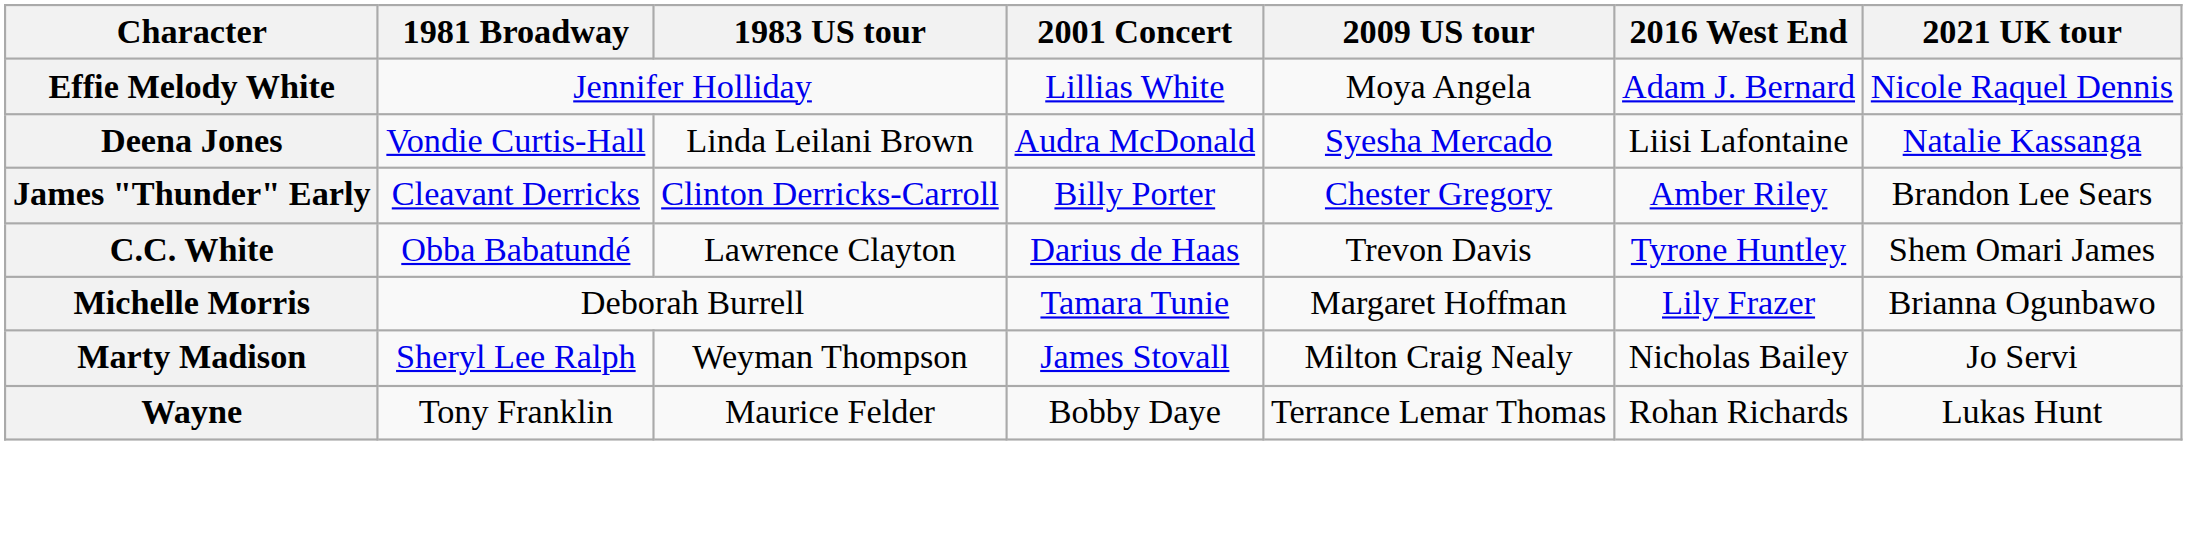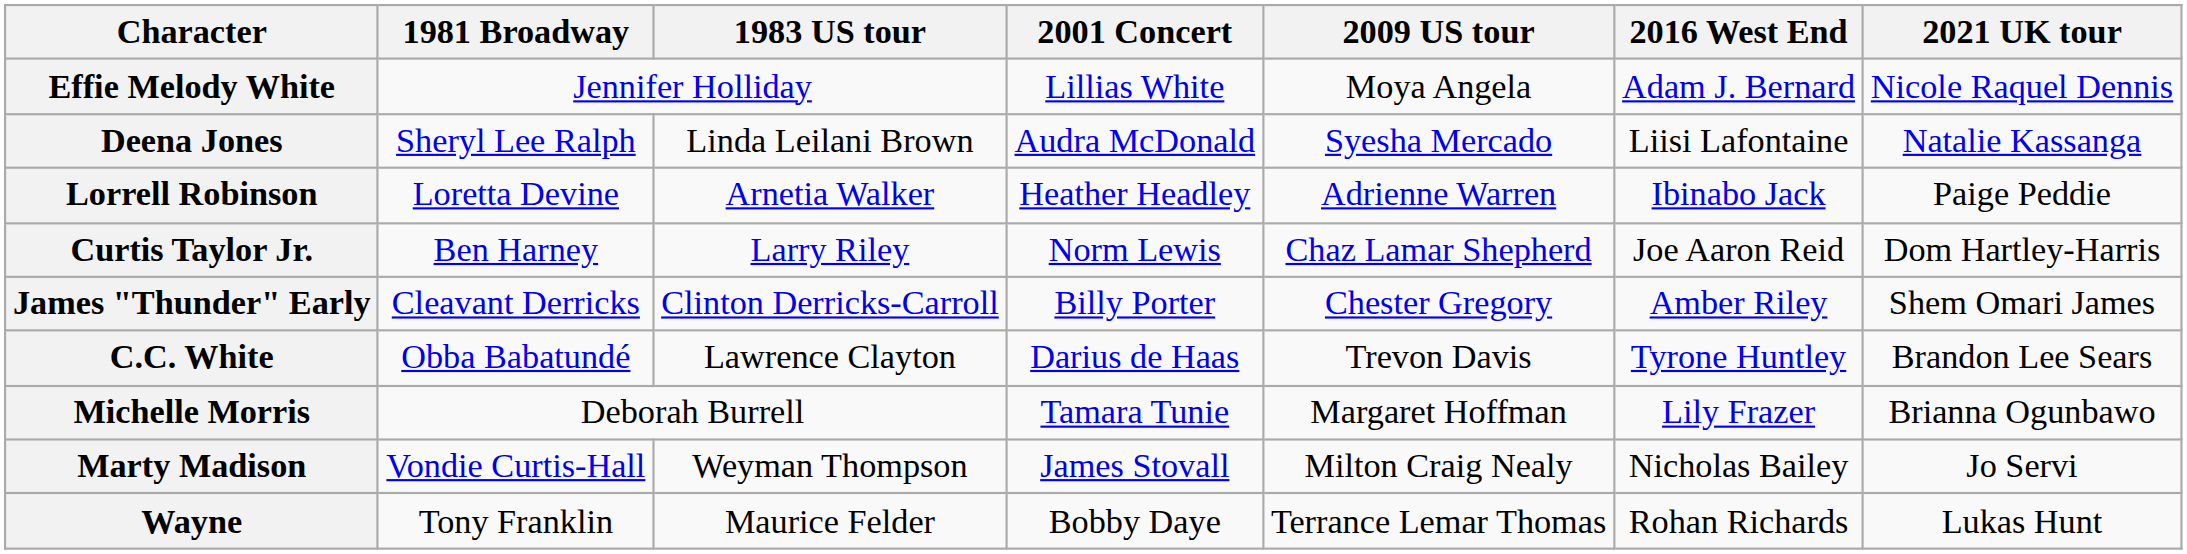 <table class="wikitable" style="width:100;">
 <tr>
 <th>Character</th>
 <th>1981 Broadway</th>
 <th>1983 US tour</th>
 <th>2001 Concert</th>
 <th>2009 US tour</th>
 <th>2016 West End</th>
 <th>2021 UK tour</th>
 </tr>
 <tr>
 <th>Effie Melody White</th>
 <td colspan='2' align=center><a href='#'>Jennifer Holliday</a></td>
 <td align=center><a href='#'>Lillias White</a></td>
 <td align=center>Moya Angela</td>
 <td align=center><a href='#'>Adam J. Bernard</a></td>
 <td align=center><a href='#'>Nicole Raquel Dennis</a></td>
 </tr>
 <tr>
 <th>Deena Jones</th>
-<td align=center><a href='#'>Vondie Curtis-Hall</a></td>
+<td align=center><a href='#'>Sheryl Lee Ralph</a></td>
 <td align=center>Linda Leilani Brown</td>
 <td align=center><a href='#'>Audra McDonald</a></td>
 <td align=center><a href='#'>Syesha Mercado</a></td>
 <td align=center>Liisi Lafontaine</td>
 <td align=center><a href='#'>Natalie Kassanga</a></td>
+</tr>
+<tr>
+<th>Lorrell Robinson</th>
+<td align=center><a href='#'>Loretta Devine</a></td>
+<td align=center><a href='#'>Arnetia Walker</a></td>
+<td align=center><a href='#'>Heather Headley</a></td>
+<td align=center><a href='#'>Adrienne Warren</a></td>
+<td align=center><a href='#'>Ibinabo Jack</a></td>
+<td align=center>Paige Peddie</td>
+</tr>
+<tr>
+<th>Curtis Taylor Jr.</th>
+<td align=center><a href='#'>Ben Harney</a></td>
+<td align=center><a href='#'>Larry Riley</a></td>
+<td align=center><a href='#'>Norm Lewis</a></td>
+<td align=center><a href='#'>Chaz Lamar Shepherd</a></td>
+<td align=center>Joe Aaron Reid</td>
+<td align=center>Dom Hartley-Harris</td>
 </tr>
 <tr>
 <th>James "Thunder" Early</th>
 <td align=center><a href='#'>Cleavant Derricks</a></td>
 <td align=center><a href='#'>Clinton Derricks-Carroll</a></td>
 <td align=center><a href='#'>Billy Porter</a></td>
 <td align=center><a href='#'>Chester Gregory</a></td>
 <td align=center><a href='#'>Amber Riley</a></td>
-<td align=center>Brandon Lee Sears</td>
+<td align=center>Shem Omari James</td>
 </tr>
 <tr>
 <th>C.C. White</th>
 <td align=center><a href='#'>Obba Babatundé</a></td>
 <td align=center>Lawrence Clayton</td>
 <td align=center><a href='#'>Darius de Haas</a></td>
 <td align=center>Trevon Davis</td>
 <td align=center><a href='#'>Tyrone Huntley</a></td>
-<td align=center>Shem Omari James</td>
+<td align=center>Brandon Lee Sears</td>
 </tr>
 <tr>
 <th>Michelle Morris</th>
 <td colspan='2' align=center>Deborah Burrell</td>
 <td align=center><a href='#'>Tamara Tunie</a></td>
 <td align=center>Margaret Hoffman</td>
 <td align=center><a href='#'>Lily Frazer</a></td>
 <td align=center>Brianna Ogunbawo</td>
 </tr>
 <tr>
 <th>Marty Madison</th>
-<td align=center><a href='#'>Sheryl Lee Ralph</a></td>
+<td align=center><a href='#'>Vondie Curtis-Hall</a></td>
 <td align=center>Weyman Thompson</td>
 <td align=center><a href='#'>James Stovall</a></td>
 <td align=center>Milton Craig Nealy</td>
 <td align=center>Nicholas Bailey</td>
 <td align=center>Jo Servi</td>
 </tr>
 <tr>
 <th>Wayne</th>
 <td align=center>Tony Franklin</td>
 <td align=center>Maurice Felder</td>
 <td align=center>Bobby Daye</td>
 <td align=center>Terrance Lemar Thomas</td>
 <td align=center>Rohan Richards</td>
 <td align=center>Lukas Hunt</td>
 </tr>
 </table>
